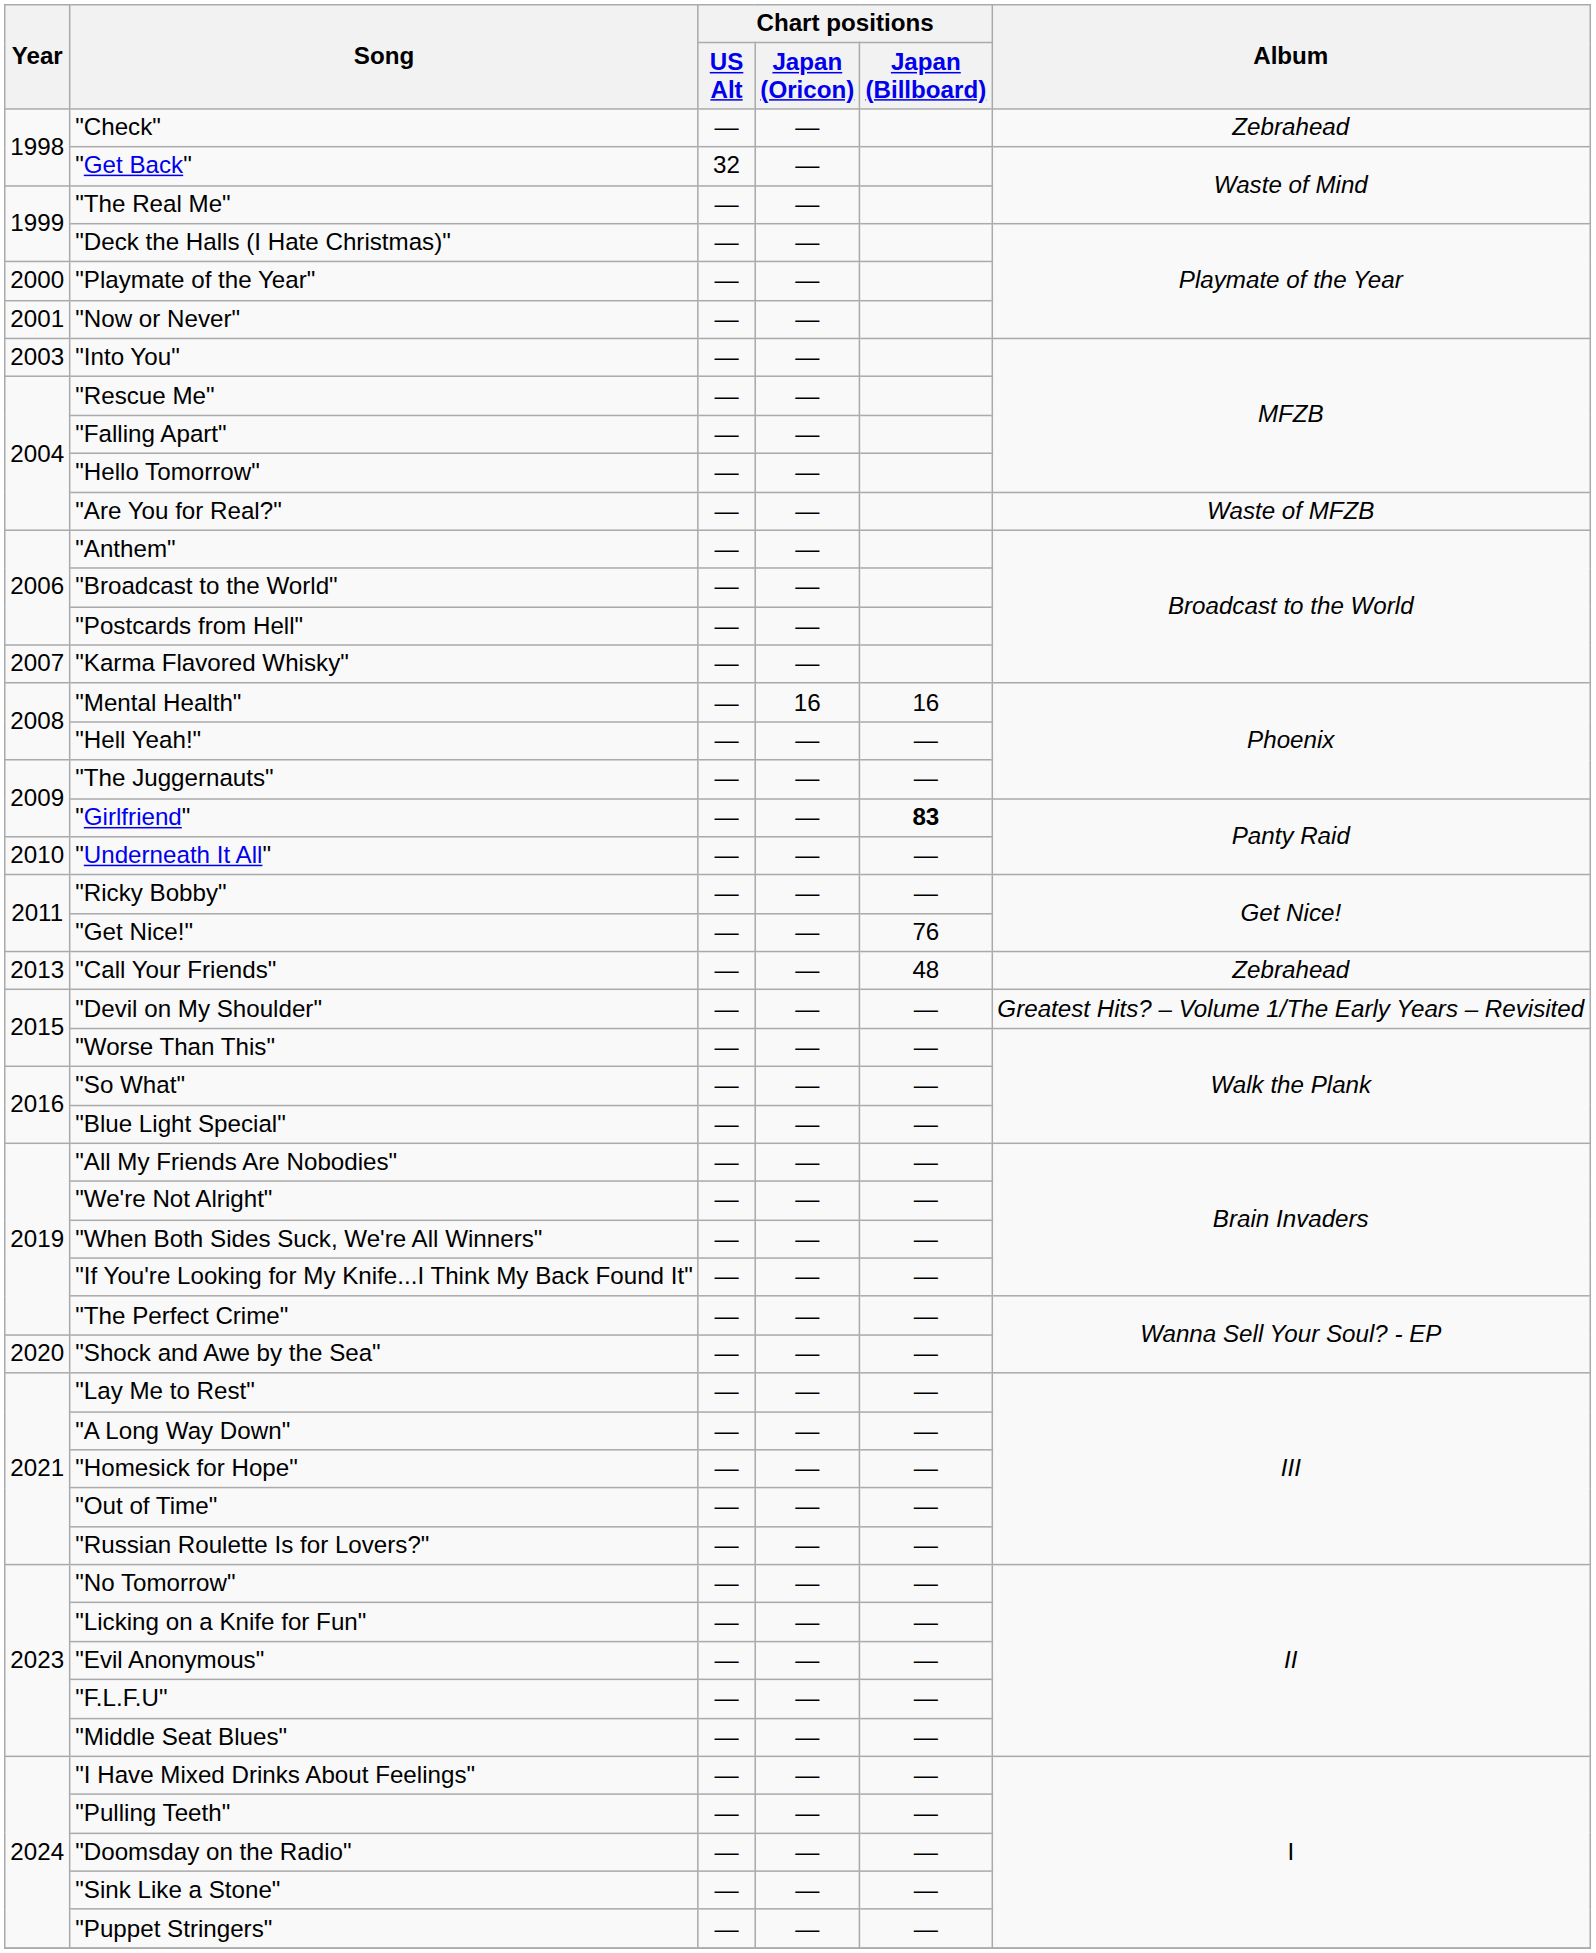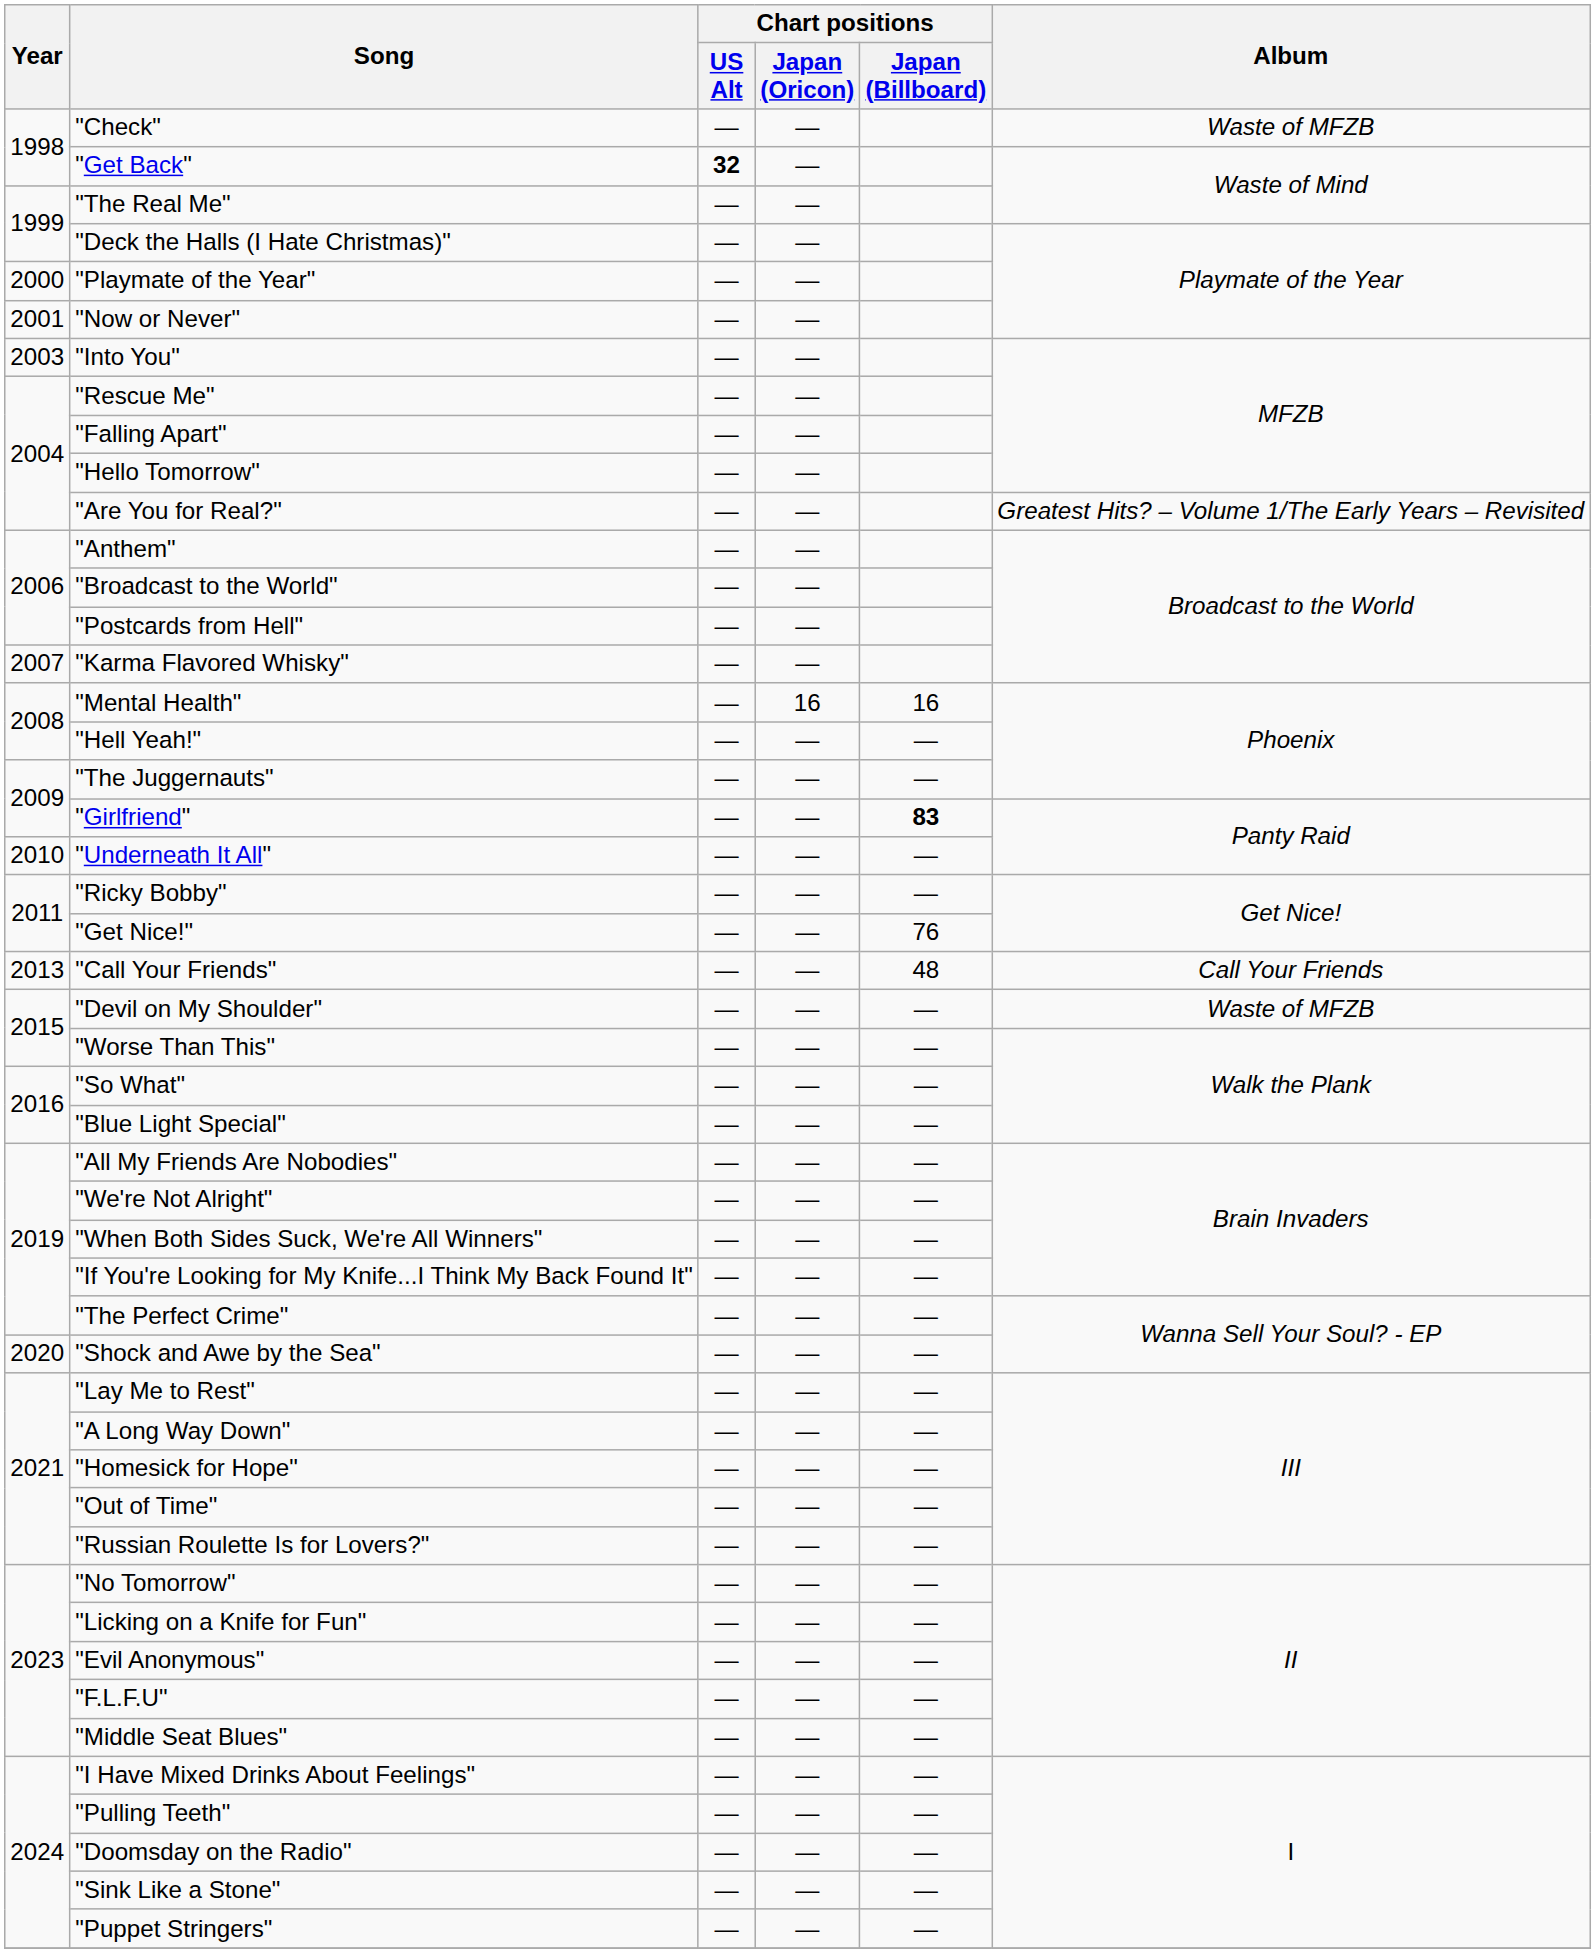 <table class="wikitable" style="text-align:center;">
 <tr>
 <th rowspan="2">Year</th>
 <th rowspan="2">Song</th>
 <th colspan="3">Chart positions</th>
 <th rowspan="2">Album</th>
 </tr>
 <tr>
 <th width="30"><a href='#'>US Alt</a><br></th>
 <th width="30"><a href='#'>Japan (Oricon)</a></th>
 <th width="30"><a href='#'>Japan (Billboard)</a><br></th>
 </tr>
 <tr>
 <td rowspan="2">1998</td>
 <td align="left">"Check"</td>
 <td>—</td>
 <td>—</td>
 <td></td>
-<td><em>Zebrahead</em></td>
+<td><em>Waste of MFZB</em></td>
 </tr>
 <tr>
 <td align="left">"<a href='#'>Get Back</a>"</td>
-<td>32</td>
+<td><strong>32</strong></td>
 <td>—</td>
 <td></td>
 <td rowspan="2"><em>Waste of Mind</em></td>
 </tr>
 <tr>
 <td rowspan="2">1999</td>
 <td align="left">"The Real Me"</td>
 <td>—</td>
 <td>—</td>
 <td></td>
 </tr>
 <tr>
 <td align="left">"Deck the Halls (I Hate Christmas)"</td>
 <td>—</td>
 <td>—</td>
 <td></td>
 <td rowspan="3"><em>Playmate of the Year</em></td>
 </tr>
 <tr>
 <td>2000</td>
 <td align="left">"Playmate of the Year"</td>
 <td>—</td>
 <td>—</td>
 <td></td>
 </tr>
 <tr>
 <td>2001</td>
 <td align="left">"Now or Never"</td>
 <td>—</td>
 <td>—</td>
 <td></td>
 </tr>
 <tr>
 <td>2003</td>
 <td align="left">"Into You"</td>
 <td>—</td>
 <td>—</td>
 <td></td>
 <td rowspan="4"><em>MFZB</em></td>
 </tr>
 <tr>
 <td rowspan="4">2004</td>
 <td align="left">"Rescue Me"</td>
 <td>—</td>
 <td>—</td>
 <td></td>
 </tr>
 <tr>
 <td align="left">"Falling Apart"</td>
 <td>—</td>
 <td>—</td>
 <td></td>
 </tr>
 <tr>
 <td align="left">"Hello Tomorrow"</td>
 <td>—</td>
 <td>—</td>
 <td></td>
 </tr>
 <tr>
 <td align="left">"Are You for Real?"</td>
 <td>—</td>
 <td>—</td>
 <td></td>
-<td><em>Waste of MFZB</em></td>
+<td><em>Greatest Hits? – Volume 1/The Early Years – Revisited</em></td>
 </tr>
 <tr>
 <td rowspan="3">2006</td>
 <td align="left">"Anthem"</td>
 <td>—</td>
 <td>—</td>
 <td></td>
 <td rowspan="4"><em>Broadcast to the World</em></td>
 </tr>
 <tr>
 <td align="left">"Broadcast to the World"</td>
 <td>—</td>
 <td>—</td>
 <td></td>
 </tr>
 <tr>
 <td align="left">"Postcards from Hell"</td>
 <td>—</td>
 <td>—</td>
 <td></td>
 </tr>
 <tr>
 <td>2007</td>
 <td align="left">"Karma Flavored Whisky"</td>
 <td>—</td>
 <td>—</td>
 <td></td>
 </tr>
 <tr>
 <td rowspan="2">2008</td>
 <td align="left">"Mental Health"</td>
 <td>—</td>
 <td>16</td>
 <td>16</td>
 <td rowspan="3"><em>Phoenix</em></td>
 </tr>
 <tr>
 <td align="left">"Hell Yeah!"</td>
 <td>—</td>
 <td>—</td>
 <td>—</td>
 </tr>
 <tr>
 <td rowspan="2">2009</td>
 <td align="left">"The Juggernauts"</td>
 <td>—</td>
 <td>—</td>
 <td>—</td>
 </tr>
 <tr>
 <td align="left">"<a href='#'>Girlfriend</a>"</td>
 <td>—</td>
 <td>—</td>
 <td><strong>83</strong></td>
 <td rowspan="2"><em>Panty Raid</em></td>
 </tr>
 <tr>
 <td>2010</td>
 <td align="left">"<a href='#'>Underneath It All</a>"</td>
 <td>—</td>
 <td>—</td>
 <td>—</td>
 </tr>
 <tr>
 <td rowspan="2">2011</td>
 <td align="left">"Ricky Bobby"</td>
 <td>—</td>
 <td>—</td>
 <td>—</td>
 <td rowspan="2"><em>Get Nice!</em></td>
 </tr>
 <tr>
 <td align="left">"Get Nice!"</td>
 <td>—</td>
 <td>—</td>
 <td>76</td>
 </tr>
 <tr>
 <td>2013</td>
 <td align="left">"Call Your Friends"</td>
 <td>—</td>
 <td>—</td>
 <td>48</td>
-<td><em>Zebrahead</em></td>
+<td><em>Call Your Friends</em></td>
 </tr>
 <tr>
 <td rowspan="2">2015</td>
 <td align="left">"Devil on My Shoulder"</td>
 <td>—</td>
 <td>—</td>
 <td>—</td>
-<td><em>Greatest Hits? – Volume 1/The Early Years – Revisited</em></td>
+<td><em>Waste of MFZB</em></td>
 </tr>
 <tr>
 <td align="left">"Worse Than This"</td>
 <td>—</td>
 <td>—</td>
 <td>—</td>
 <td rowspan="3"><em>Walk the Plank</em></td>
 </tr>
 <tr>
 <td rowspan="2">2016</td>
 <td align="left">"So What"</td>
 <td>—</td>
 <td>—</td>
 <td>—</td>
 </tr>
 <tr>
 <td align="left">"Blue Light Special"</td>
 <td>—</td>
 <td>—</td>
 <td>—</td>
 </tr>
 <tr>
 <td rowspan="5">2019</td>
 <td align="left">"All My Friends Are Nobodies"</td>
 <td>—</td>
 <td>—</td>
 <td>—</td>
 <td rowspan="4"><em>Brain Invaders</em></td>
 </tr>
 <tr>
 <td align="left">"We're Not Alright"</td>
 <td>—</td>
 <td>—</td>
 <td>—</td>
 </tr>
 <tr>
 <td align="left">"When Both Sides Suck, We're All Winners"</td>
 <td>—</td>
 <td>—</td>
 <td>—</td>
 </tr>
 <tr>
 <td align="left">"If You're Looking for My Knife...I Think My Back Found It"</td>
 <td>—</td>
 <td>—</td>
 <td>—</td>
 </tr>
 <tr>
 <td align="left">"The Perfect Crime"</td>
 <td>—</td>
 <td>—</td>
 <td>—</td>
 <td rowspan="2"><em>Wanna Sell Your Soul? - EP</em></td>
 </tr>
 <tr>
 <td>2020</td>
 <td align="left">"Shock and Awe by the Sea"</td>
 <td>—</td>
 <td>—</td>
 <td>—</td>
 </tr>
 <tr>
 <td rowspan="5">2021</td>
 <td align="left">"Lay Me to Rest"</td>
 <td>—</td>
 <td>—</td>
 <td>—</td>
 <td rowspan="5"><em>III</em></td>
 </tr>
 <tr>
 <td align="left">"A Long Way Down"</td>
 <td>—</td>
 <td>—</td>
 <td>—</td>
 </tr>
 <tr>
 <td align="left">"Homesick for Hope"</td>
 <td>—</td>
 <td>—</td>
 <td>—</td>
 </tr>
 <tr>
 <td align="left">"Out of Time"</td>
 <td>—</td>
 <td>—</td>
 <td>—</td>
 </tr>
 <tr>
 <td align="left">"Russian Roulette Is for Lovers?"</td>
 <td>—</td>
 <td>—</td>
 <td>—</td>
 </tr>
 <tr>
 <td rowspan="5">2023</td>
 <td align="left">"No Tomorrow"</td>
 <td>—</td>
 <td>—</td>
 <td>—</td>
 <td rowspan="5"><em>II</em></td>
 </tr>
 <tr>
 <td align="left">"Licking on a Knife for Fun"</td>
 <td>—</td>
 <td>—</td>
 <td>—</td>
 </tr>
 <tr>
 <td align="left">"Evil Anonymous"</td>
 <td>—</td>
 <td>—</td>
 <td>—</td>
 </tr>
 <tr>
 <td align="left">"F.L.F.U"</td>
 <td>—</td>
 <td>—</td>
 <td>—</td>
 </tr>
 <tr>
 <td align="left">"Middle Seat Blues"</td>
 <td>—</td>
 <td>—</td>
 <td>—</td>
 </tr>
 <tr>
 <td rowspan="5">2024</td>
 <td align="left">"I Have Mixed Drinks About Feelings"</td>
 <td>—</td>
 <td>—</td>
 <td>—</td>
 <td rowspan="5">I</td>
 </tr>
 <tr>
 <td align="left">"Pulling Teeth"</td>
 <td>—</td>
 <td>—</td>
 <td>—</td>
 </tr>
 <tr>
 <td align="left">"Doomsday on the Radio"</td>
 <td>—</td>
 <td>—</td>
 <td>—</td>
 </tr>
 <tr>
 <td align="left">"Sink Like a Stone"</td>
 <td>—</td>
 <td>—</td>
 <td>—</td>
 </tr>
 <tr>
 <td align="left">"Puppet Stringers"</td>
 <td>—</td>
 <td>—</td>
 <td>—</td>
 </tr>
 <tr>
 </tr>
 </table>
